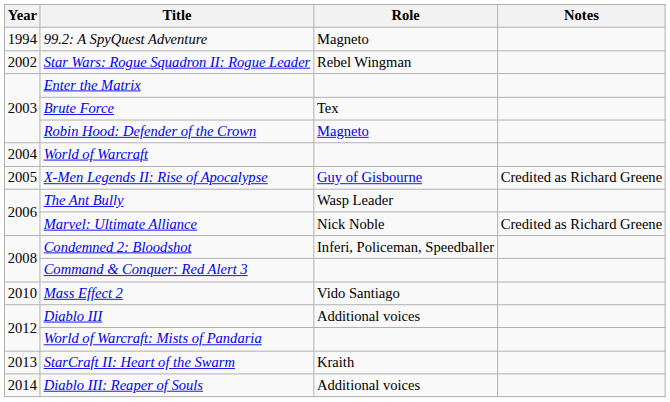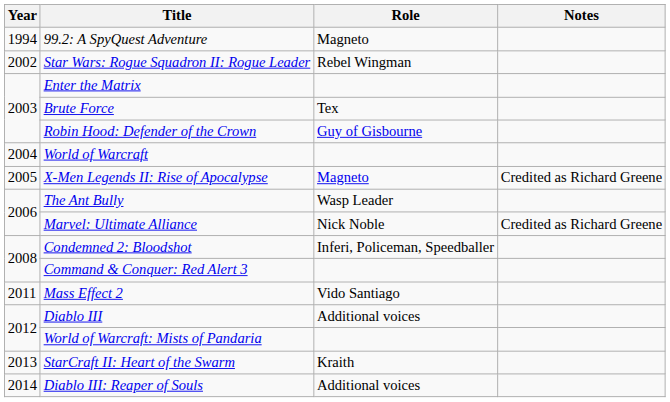 <table class="wikitable sortable plainrowheaders" style="white-space:nowrap">
 <tr>
 <th>Year</th>
 <th>Title</th>
 <th>Role</th>
 <th>Notes</th>
 </tr>
 <tr>
 <td>1994</td>
 <td><em>99.2: A SpyQuest Adventure</em></td>
 <td>Magneto</td>
 <td></td>
 </tr>
 <tr>
 <td>2002</td>
 <td><em><a href='#'>Star Wars: Rogue Squadron II: Rogue Leader</a></em></td>
 <td>Rebel Wingman</td>
 <td></td>
 </tr>
 <tr>
 <td rowspan=3>2003</td>
 <td><em><a href='#'>Enter the Matrix</a></em></td>
 <td></td>
 <td></td>
 </tr>
 <tr>
 <td><em><a href='#'>Brute Force</a></em></td>
 <td>Tex</td>
 <td></td>
 </tr>
 <tr>
 <td><em><a href='#'>Robin Hood: Defender of the Crown</a></em></td>
-<td><a href='#'>Magneto</a></td>
+<td><a href='#'>Guy of Gisbourne</a></td>
 <td></td>
 </tr>
 <tr>
 <td>2004</td>
 <td><em><a href='#'>World of Warcraft</a></em></td>
 <td></td>
 <td></td>
 </tr>
 <tr>
 <td>2005</td>
 <td><em><a href='#'>X-Men Legends II: Rise of Apocalypse</a></em></td>
-<td><a href='#'>Guy of Gisbourne</a></td>
+<td><a href='#'>Magneto</a></td>
 <td>Credited as Richard Greene</td>
 </tr>
 <tr>
 <td rowspan="2">2006</td>
 <td><em><a href='#'>The Ant Bully</a></em></td>
 <td>Wasp Leader</td>
 <td></td>
 </tr>
 <tr>
 <td><em><a href='#'>Marvel: Ultimate Alliance</a></em></td>
 <td>Nick Noble</td>
 <td>Credited as Richard Greene</td>
 </tr>
 <tr>
 <td rowspan=2>2008</td>
 <td><em><a href='#'>Condemned 2: Bloodshot</a></em></td>
 <td>Inferi, Policeman, Speedballer</td>
 <td></td>
 </tr>
 <tr>
 <td><em><a href='#'>Command & Conquer: Red Alert 3</a></em></td>
 <td></td>
 <td></td>
 </tr>
 <tr>
-<td>2010</td>
+<td>2011</td>
 <td><em><a href='#'>Mass Effect 2</a></em></td>
 <td>Vido Santiago</td>
 <td></td>
 </tr>
 <tr>
 <td rowspan=2>2012</td>
 <td><em><a href='#'>Diablo III</a></em></td>
 <td>Additional voices</td>
 <td></td>
 </tr>
 <tr>
 <td><em><a href='#'>World of Warcraft: Mists of Pandaria</a></em></td>
 <td></td>
 <td></td>
 </tr>
 <tr>
 <td>2013</td>
 <td><em><a href='#'>StarCraft II: Heart of the Swarm</a></em></td>
 <td>Kraith</td>
 <td></td>
 </tr>
 <tr>
 <td>2014</td>
 <td><em><a href='#'>Diablo III: Reaper of Souls</a></em></td>
 <td>Additional voices</td>
 <td></td>
 </tr>
 </table>
